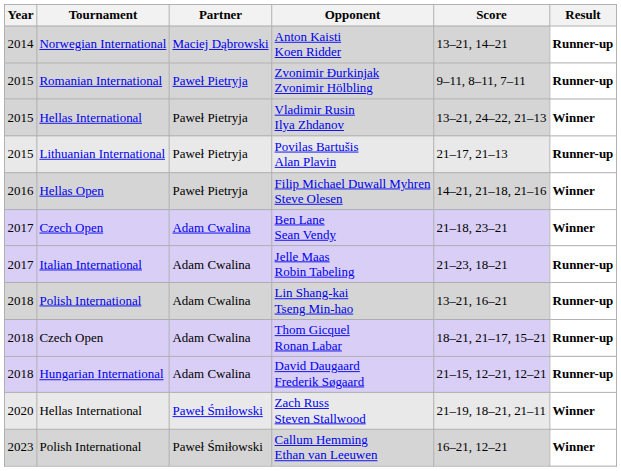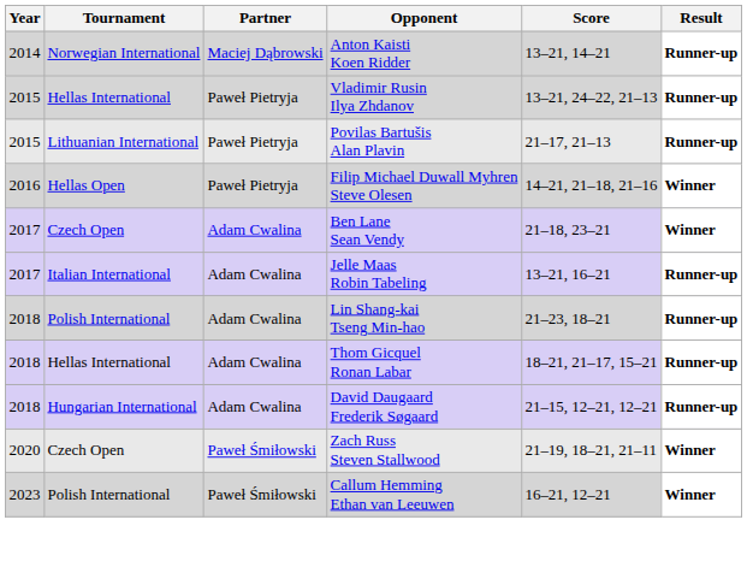 <table class="sortable wikitable" style="font-size: 90%;">
 <tr>
 <th>Year</th>
 <th>Tournament</th>
 <th>Partner</th>
 <th>Opponent</th>
 <th>Score</th>
 <th>Result</th>
 </tr>
 <tr style="background:#D5D5D5">
 <td align="center">2014</td>
 <td align="left"><a href='#'>Norwegian International</a></td>
 <td align="left"> <a href='#'>Maciej Dąbrowski</a></td>
 <td align="left"> <a href='#'>Anton Kaisti</a> <br>  <a href='#'>Koen Ridder</a></td>
 <td align="left">13–21, 14–21</td>
 <td style="text-align:left; background:white"> <strong>Runner-up</strong></td>
 </tr>
 <tr style="background:#D5D5D5">
 <td align="center">2015</td>
-<td align="left"><a href='#'>Romanian International</a></td>
-<td align="left"> <a href='#'>Paweł Pietryja</a></td>
-<td align="left"> <a href='#'>Zvonimir Đurkinjak</a> <br>  <a href='#'>Zvonimir Hölbling</a></td>
-<td align="left">9–11, 8–11, 7–11</td>
-<td style="text-align:left; background:white"> <strong>Runner-up</strong></td>
-</tr>
-<tr style="background:#D5D5D5">
-<td align="center">2015</td>
 <td align="left"><a href='#'>Hellas International</a></td>
 <td align="left"> Paweł Pietryja</td>
 <td align="left"> <a href='#'>Vladimir Rusin</a> <br>  <a href='#'>Ilya Zhdanov</a></td>
 <td align="left">13–21, 24–22, 21–13</td>
-<td style="text-align:left; background:white"> <strong>Winner</strong></td>
+<td style="text-align:left; background:white"> <strong>Runner-up</strong></td>
 </tr>
 <tr style="background:#E9E9E9">
 <td align="center">2015</td>
 <td align="left"><a href='#'>Lithuanian International</a></td>
 <td align="left"> Paweł Pietryja</td>
 <td align="left"> <a href='#'>Povilas Bartušis</a> <br>  <a href='#'>Alan Plavin</a></td>
 <td align="left">21–17, 21–13</td>
 <td style="text-align:left; background:white"> <strong>Runner-up</strong></td>
 </tr>
 <tr style="background:#D5D5D5">
 <td align="center">2016</td>
 <td align="left"><a href='#'>Hellas Open</a></td>
 <td align="left"> Paweł Pietryja</td>
 <td align="left"> <a href='#'>Filip Michael Duwall Myhren</a> <br>  <a href='#'>Steve Olesen</a></td>
 <td align="left">14–21, 21–18, 21–16</td>
 <td style="text-align:left; background:white"> <strong>Winner</strong></td>
 </tr>
 <tr style="background:#D8CEF6">
 <td align="center">2017</td>
 <td align="left"><a href='#'>Czech Open</a></td>
 <td align="left"> <a href='#'>Adam Cwalina</a></td>
 <td align="left"> <a href='#'>Ben Lane</a> <br>  <a href='#'>Sean Vendy</a></td>
 <td align="left">21–18, 23–21</td>
 <td style="text-align:left; background:white"> <strong>Winner</strong></td>
 </tr>
 <tr style="background:#D8CEF6">
 <td align="center">2017</td>
 <td align="left"><a href='#'>Italian International</a></td>
 <td align="left"> Adam Cwalina</td>
 <td align="left"> <a href='#'>Jelle Maas</a> <br>  <a href='#'>Robin Tabeling</a></td>
-<td align="left">21–23, 18–21</td>
+<td align="left">13–21, 16–21</td>
 <td style="text-align:left; background:white"> <strong>Runner-up</strong></td>
 </tr>
 <tr style="background:#D5D5D5">
 <td align="center">2018</td>
 <td align="left"><a href='#'>Polish International</a></td>
 <td align="left"> Adam Cwalina</td>
 <td align="left"> <a href='#'>Lin Shang-kai</a> <br>  <a href='#'>Tseng Min-hao</a></td>
-<td align="left">13–21, 16–21</td>
+<td align="left">21–23, 18–21</td>
 <td style="text-align:left; background:white"> <strong>Runner-up</strong></td>
 </tr>
 <tr style="background:#D8CEF6">
 <td align="center">2018</td>
-<td align="left">Czech Open</td>
+<td align="left">Hellas International</td>
 <td align="left"> Adam Cwalina</td>
 <td align="left"> <a href='#'>Thom Gicquel</a> <br>  <a href='#'>Ronan Labar</a></td>
 <td align="left">18–21, 21–17, 15–21</td>
 <td style="text-align:left; background:white"> <strong>Runner-up</strong></td>
 </tr>
 <tr style="background:#D8CEF6">
 <td align="center">2018</td>
 <td align="left"><a href='#'>Hungarian International</a></td>
 <td align="left"> Adam Cwalina</td>
 <td align="left"> <a href='#'>David Daugaard</a> <br>  <a href='#'>Frederik Søgaard</a></td>
 <td align="left">21–15, 12–21, 12–21</td>
 <td style="text-align:left; background:white"> <strong>Runner-up</strong></td>
 </tr>
 <tr style="background:#E9E9E9">
 <td align="center">2020</td>
-<td align="left">Hellas International</td>
+<td align="left">Czech Open</td>
 <td align="left"> <a href='#'>Paweł Śmiłowski</a></td>
 <td align="left"> <a href='#'>Zach Russ</a> <br>  <a href='#'>Steven Stallwood</a></td>
 <td align="left">21–19, 18–21, 21–11</td>
 <td style="text-align:left; background:white"> <strong>Winner</strong></td>
 </tr>
 <tr style="background:#D5D5D5">
 <td align="center">2023</td>
 <td align="left">Polish International</td>
 <td align="left"> Paweł Śmiłowski</td>
 <td align="left"> <a href='#'>Callum Hemming</a><br> <a href='#'>Ethan van Leeuwen</a></td>
 <td align="left">16–21, 12–21</td>
 <td style="text-align:left; background:white"> <strong>Winner</strong></td>
 </tr>
 </table>
